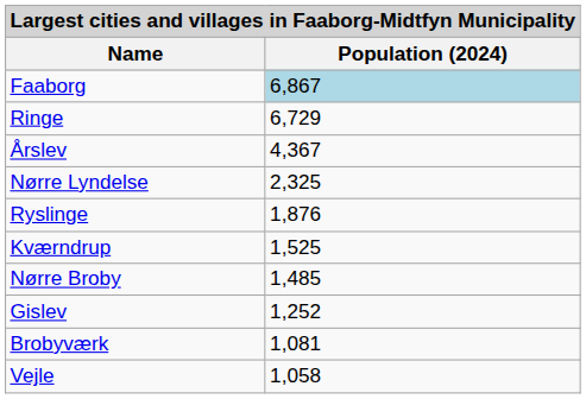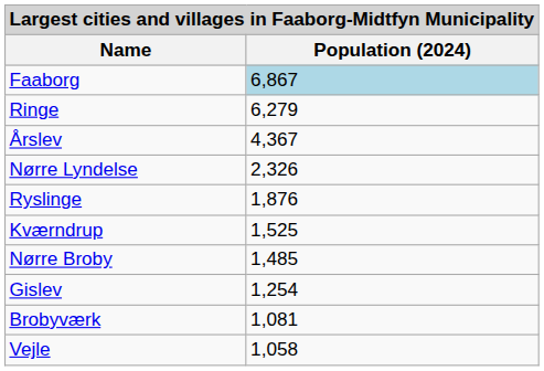 <table class="wikitable">
 <tr>
 <td bgcolor="lightgrey" colspan="5" align=center><strong>Largest cities and villages in Faaborg-Midtfyn Municipality</strong></td>
 </tr>
 <tr bgcolor="#CCCCCC">
 <th>Name</th>
 <th>Population (2024)</th>
 </tr>
 <tr>
 <td><a href='#'>Faaborg</a></td>
 <td style="background: lightblue;">6,867</td>
 </tr>
 <tr>
 <td><a href='#'>Ringe</a></td>
-<td>6,729</td>
+<td>6,279</td>
 </tr>
 <tr>
 <td><a href='#'>Årslev</a></td>
 <td>4,367</td>
 </tr>
 <tr>
 <td><a href='#'>Nørre Lyndelse</a></td>
-<td>2,325</td>
+<td>2,326</td>
 </tr>
 <tr>
 <td><a href='#'>Ryslinge</a></td>
 <td>1,876</td>
 </tr>
 <tr>
 <td><a href='#'>Kværndrup</a></td>
 <td>1,525</td>
 </tr>
 <tr>
 <td><a href='#'>Nørre Broby</a></td>
 <td>1,485</td>
 </tr>
 <tr>
 <td><a href='#'>Gislev</a></td>
-<td>1,252</td>
+<td>1,254</td>
 </tr>
 <tr>
 <td><a href='#'>Brobyværk</a></td>
 <td>1,081</td>
 </tr>
 <tr>
 <td><a href='#'>Vejle</a></td>
 <td>1,058</td>
 </tr>
 </table>
